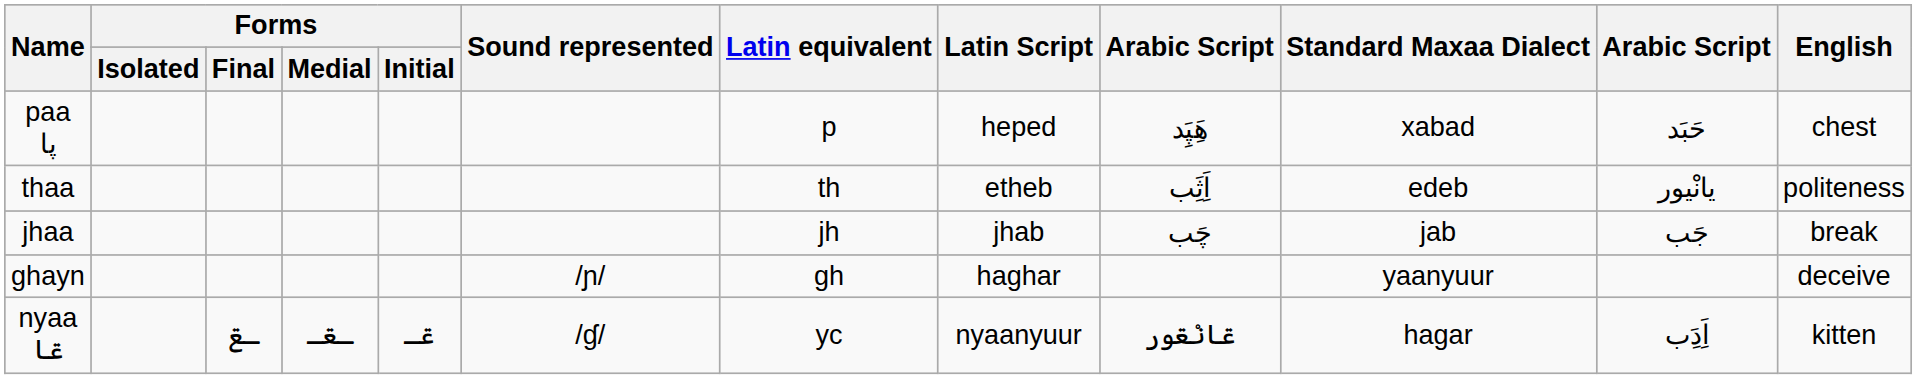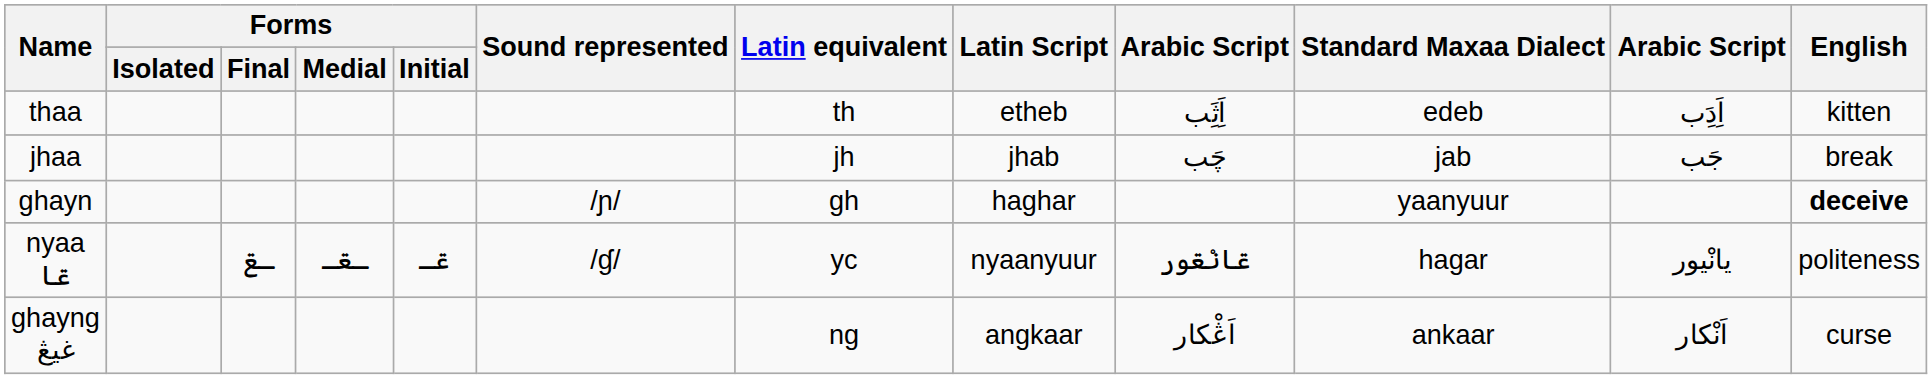 <table class="wikitable" style="text-align: center;">
 <tr>
 <th rowspan="2">Name</th>
 <th colspan="4">Forms</th>
 <th rowspan="2">Sound represented</th>
 <th rowspan="2"><a href='#'>Latin</a> equivalent</th>
 <th rowspan="2">Latin Script</th>
 <th rowspan="2">Arabic Script</th>
 <th rowspan="2">Standard Maxaa Dialect</th>
 <th rowspan="2">Arabic Script</th>
 <th rowspan="2">English</th>
 </tr>
 <tr>
 <th>Isolated</th>
 <th>Final</th>
 <th>Medial</th>
 <th>Initial</th>
 </tr>
 <tr>
-<td>paa<br>پا</td>
-<td></td>
-<td></td>
-<td></td>
-<td></td>
-<td></td>
-<td>p</td>
-<td>heped</td>
-<td>هَِپَِد</td>
-<td>xabad</td>
-<td>حَبَد</td>
-<td>chest</td>
-</tr>
-<tr>
 <td>thaa <br></td>
 <td><span></span></td>
 <td><span></span></td>
 <td><span></span></td>
 <td><span></span></td>
 <td></td>
 <td>th</td>
 <td>etheb</td>
 <td>اَِثَِب</td>
 <td>edeb</td>
-<td>يانْيور</td>
-<td>politeness</td>
+<td>اَِدَِب</td>
+<td>kitten</td>
 </tr>
 <tr>
 <td>jhaa<br></td>
 <td></td>
 <td></td>
 <td></td>
 <td></td>
 <td></td>
 <td>jh</td>
 <td>jhab</td>
 <td>چَب</td>
 <td>jab</td>
 <td>جَب</td>
 <td>break</td>
 </tr>
 <tr>
 <td>ghayn<br></td>
 <td><span></span></td>
 <td><span></span></td>
 <td><span></span></td>
 <td><span></span></td>
 <td>/ɲ/</td>
 <td>gh</td>
 <td>haghar</td>
 <td></td>
 <td>yaanyuur</td>
 <td></td>
-<td>deceive</td>
+<td><strong>deceive</strong></td>
 </tr>
 <tr>
 <td>nyaa<br>ݝا</td>
 <td></td>
 <td>ـݝ</td>
 <td>ـݝـ</td>
 <td>ݝـ</td>
 <td>/ɠ/</td>
 <td>yc</td>
 <td>nyaanyuur</td>
 <td>ݝانْݝور</td>
 <td>hagar</td>
-<td>اَِدَِب</td>
-<td>kitten</td>
+<td>يانْيور</td>
+<td>politeness</td>
+</tr>
+<tr>
+<td>ghayng<br>غيڠ</td>
+<td></td>
+<td></td>
+<td></td>
+<td></td>
+<td></td>
+<td>ng</td>
+<td>angkaar</td>
+<td>اَڠْكار</td>
+<td>ankaar</td>
+<td>اَنْكار</td>
+<td>curse</td>
 </tr>
 </table>
